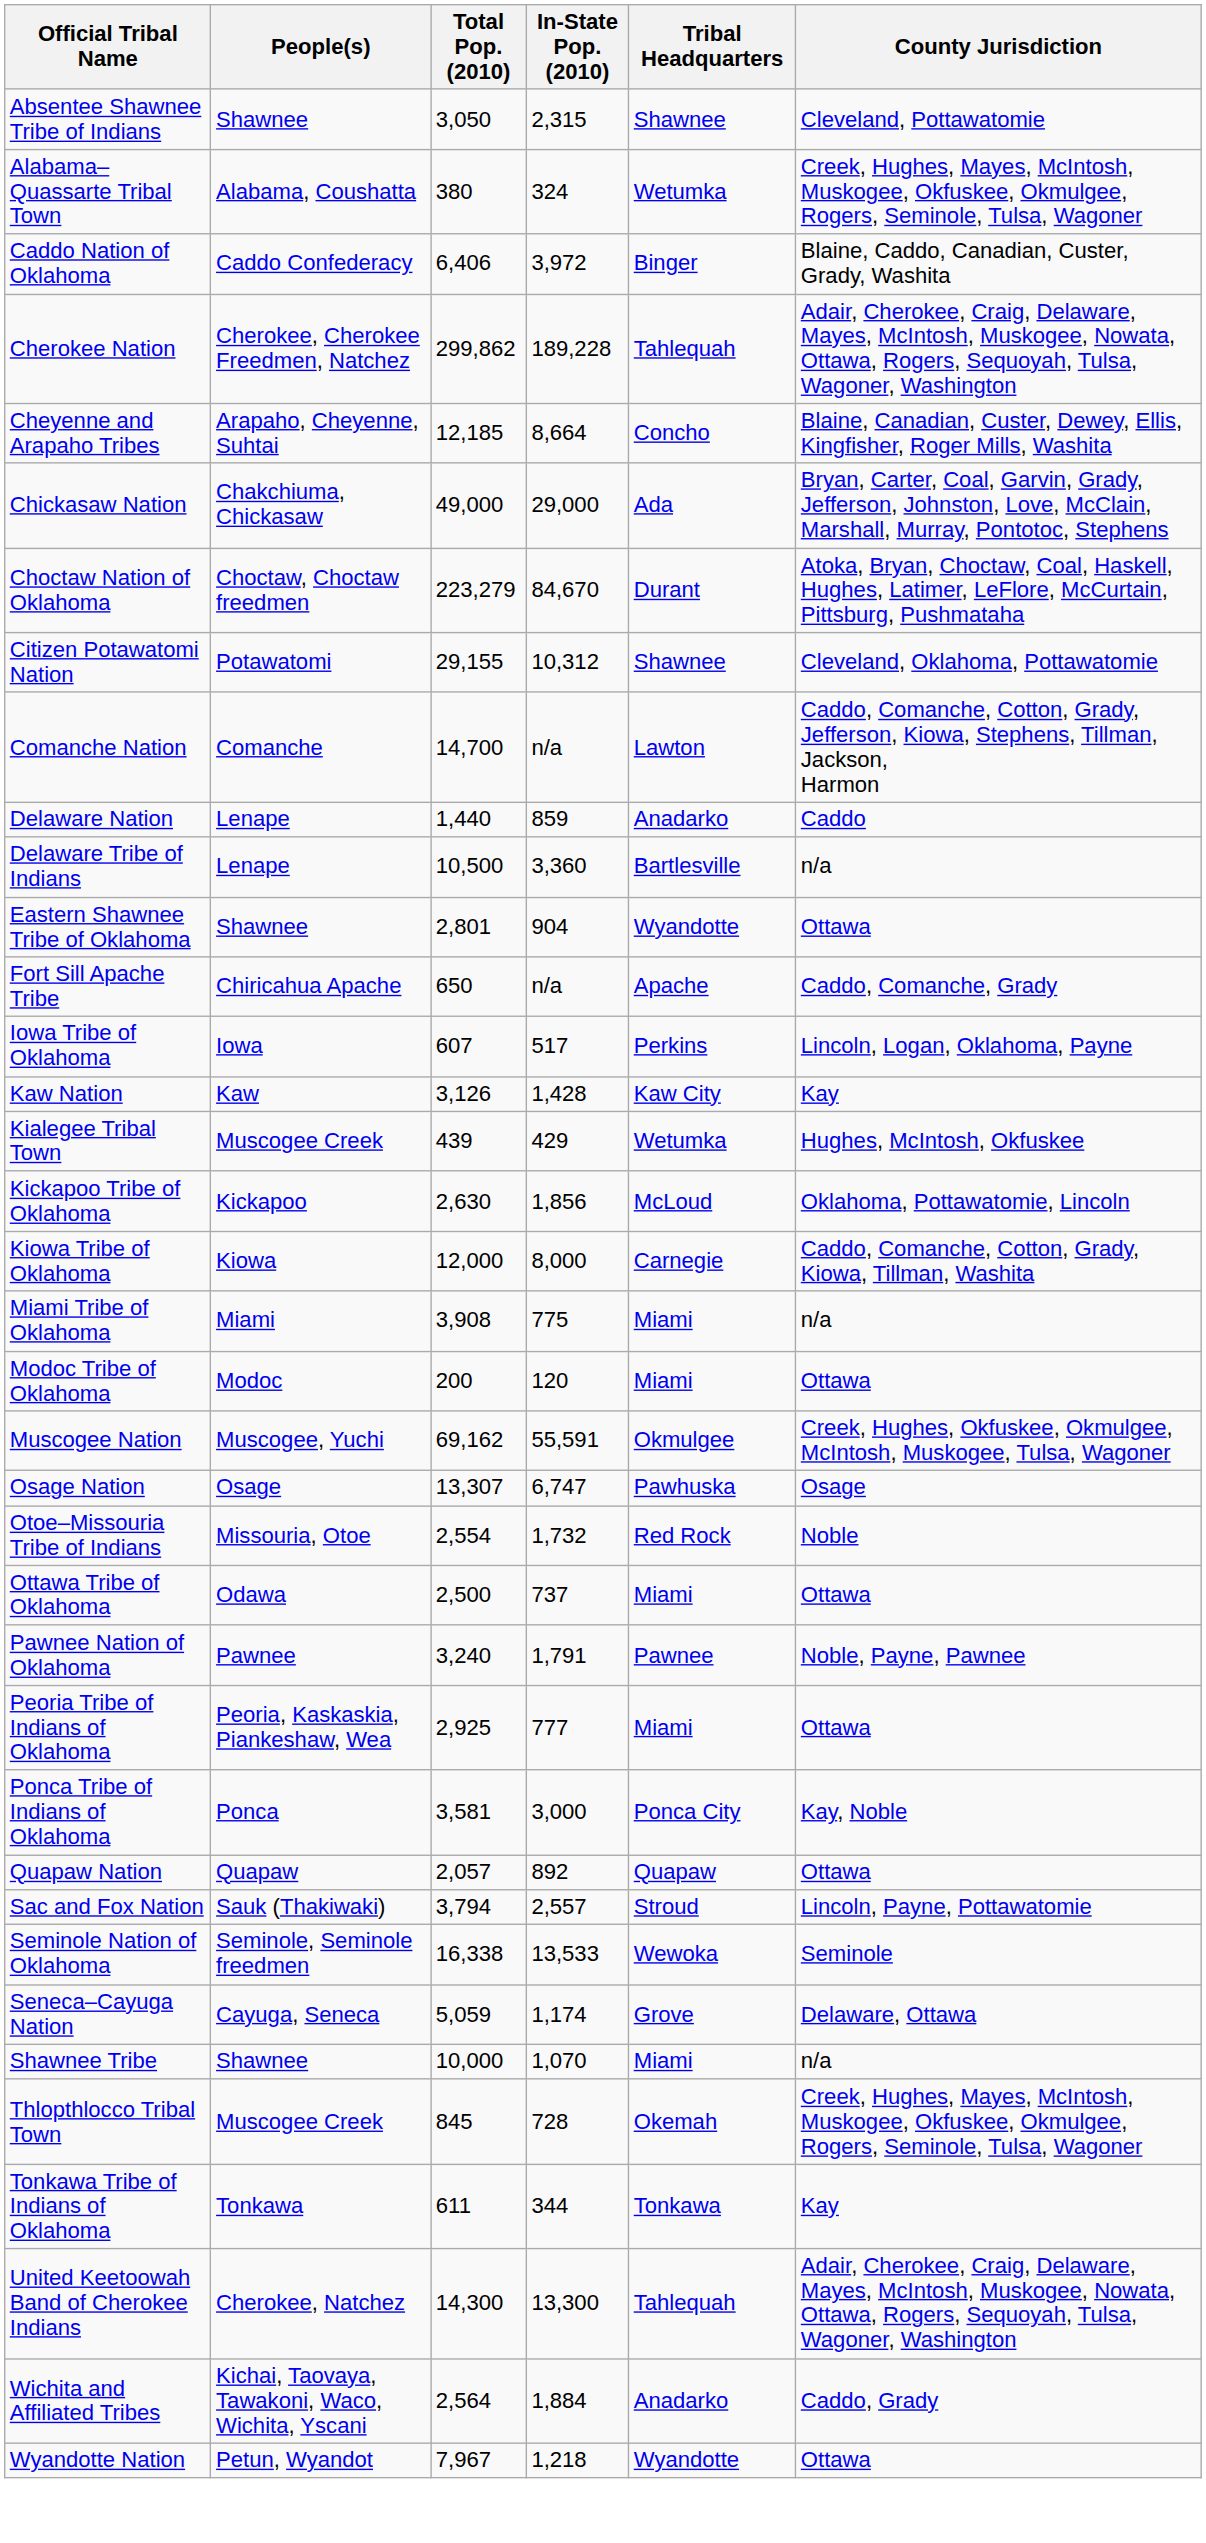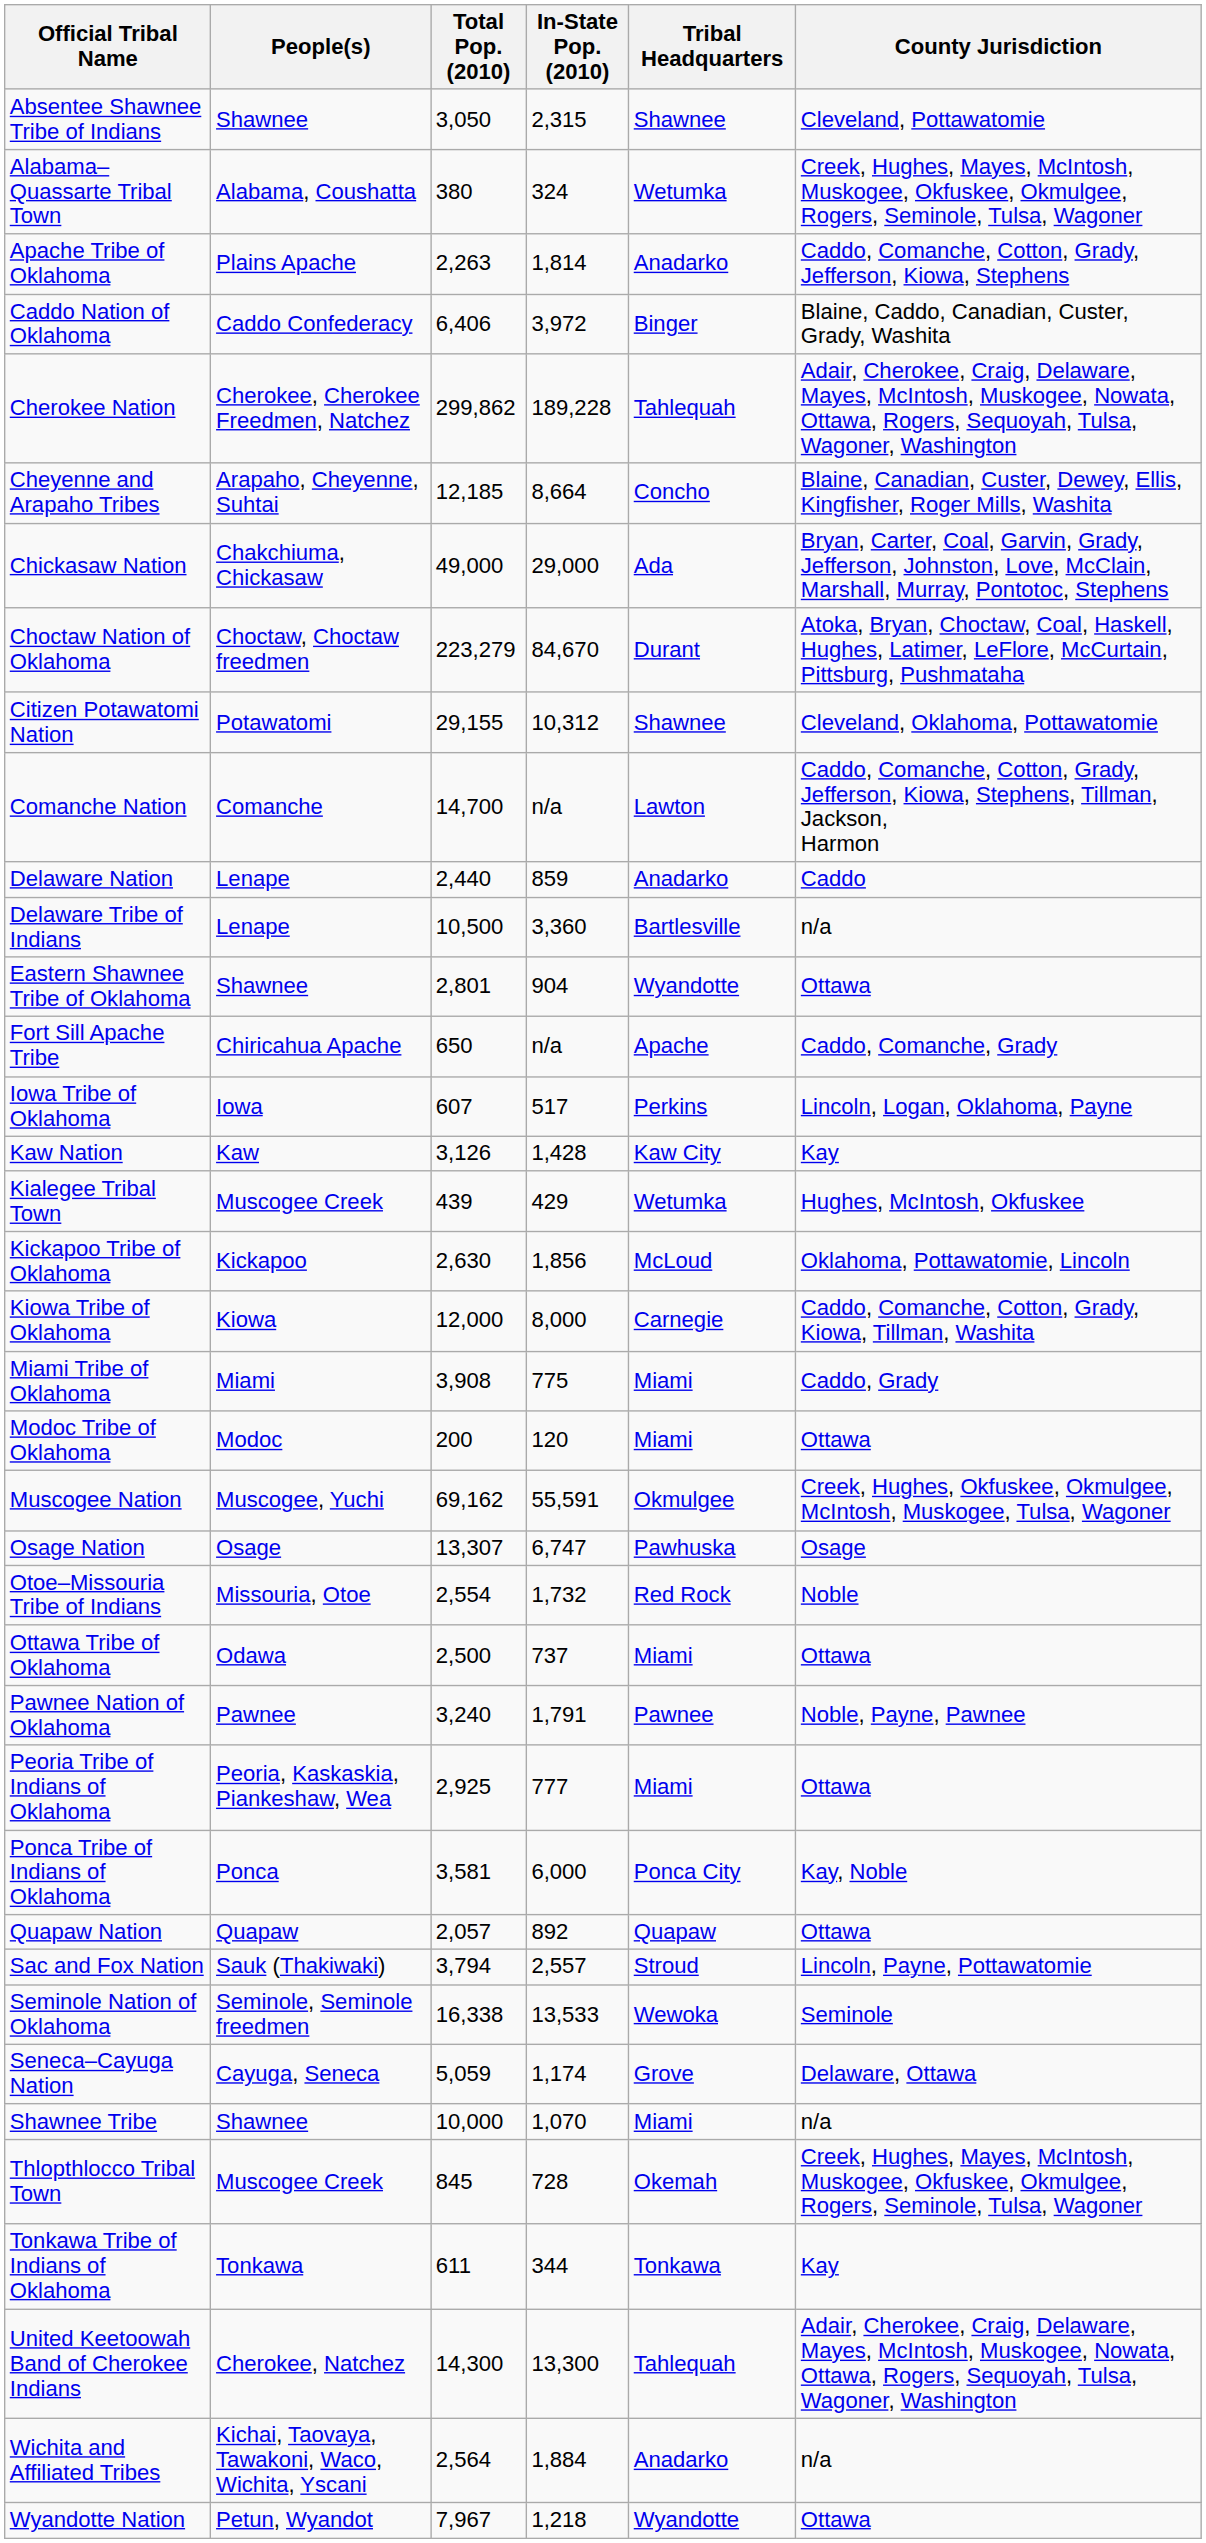 <table class="wikitable sortable">
 <tr>
 <th>Official Tribal Name</th>
 <th>People(s)</th>
 <th>Total Pop.<br>(2010) </th>
 <th>In-State Pop.<br>(2010) </th>
 <th>Tribal Headquarters</th>
 <th class="unsortable">County Jurisdiction</th>
 </tr>
 <tr>
 <td><a href='#'>Absentee Shawnee Tribe of Indians</a></td>
 <td><a href='#'>Shawnee</a></td>
 <td>3,050</td>
 <td>2,315</td>
 <td><a href='#'>Shawnee</a></td>
 <td><a href='#'>Cleveland</a>, <a href='#'>Pottawatomie</a></td>
 </tr>
 <tr>
 <td><a href='#'>Alabama–Quassarte Tribal Town</a></td>
 <td><a href='#'>Alabama</a>, <a href='#'>Coushatta</a></td>
 <td>380</td>
 <td>324</td>
 <td><a href='#'>Wetumka</a></td>
 <td><a href='#'>Creek</a>, <a href='#'>Hughes</a>, <a href='#'>Mayes</a>, <a href='#'>McIntosh</a>, <a href='#'>Muskogee</a>, <a href='#'>Okfuskee</a>, <a href='#'>Okmulgee</a>, <a href='#'>Rogers</a>, <a href='#'>Seminole</a>, <a href='#'>Tulsa</a>, <a href='#'>Wagoner</a></td>
+</tr>
+<tr>
+<td><a href='#'>Apache Tribe of Oklahoma</a></td>
+<td><a href='#'>Plains Apache</a></td>
+<td>2,263</td>
+<td>1,814</td>
+<td><a href='#'>Anadarko</a></td>
+<td><a href='#'>Caddo</a>, <a href='#'>Comanche</a>, <a href='#'>Cotton</a>, <a href='#'>Grady</a>, <a href='#'>Jefferson</a>, <a href='#'>Kiowa</a>, <a href='#'>Stephens</a></td>
 </tr>
 <tr>
 <td><a href='#'>Caddo Nation of Oklahoma</a></td>
 <td><a href='#'>Caddo Confederacy</a></td>
 <td>6,406</td>
 <td>3,972</td>
 <td><a href='#'>Binger</a></td>
 <td>Blaine, Caddo, Canadian, Custer, Grady, Washita</td>
 </tr>
 <tr>
 <td><a href='#'>Cherokee Nation</a></td>
 <td><a href='#'>Cherokee</a>, <a href='#'>Cherokee Freedmen</a>, <a href='#'>Natchez</a></td>
 <td>299,862</td>
 <td>189,228</td>
 <td><a href='#'>Tahlequah</a></td>
 <td><a href='#'>Adair</a>, <a href='#'>Cherokee</a>, <a href='#'>Craig</a>, <a href='#'>Delaware</a>, <a href='#'>Mayes</a>, <a href='#'>McIntosh</a>, <a href='#'>Muskogee</a>, <a href='#'>Nowata</a>, <a href='#'>Ottawa</a>, <a href='#'>Rogers</a>, <a href='#'>Sequoyah</a>, <a href='#'>Tulsa</a>, <a href='#'>Wagoner</a>, <a href='#'>Washington</a></td>
 </tr>
 <tr>
 <td><a href='#'>Cheyenne and Arapaho Tribes</a></td>
 <td><a href='#'>Arapaho</a>, <a href='#'>Cheyenne</a>, <a href='#'>Suhtai</a></td>
 <td>12,185</td>
 <td>8,664</td>
 <td><a href='#'>Concho</a></td>
 <td><a href='#'>Blaine</a>, <a href='#'>Canadian</a>, <a href='#'>Custer</a>, <a href='#'>Dewey</a>, <a href='#'>Ellis</a>, <a href='#'>Kingfisher</a>, <a href='#'>Roger Mills</a>, <a href='#'>Washita</a></td>
 </tr>
 <tr>
 <td><a href='#'>Chickasaw Nation</a></td>
 <td><a href='#'>Chakchiuma</a>, <a href='#'>Chickasaw</a></td>
 <td>49,000</td>
 <td>29,000</td>
 <td><a href='#'>Ada</a></td>
 <td><a href='#'>Bryan</a>, <a href='#'>Carter</a>, <a href='#'>Coal</a>, <a href='#'>Garvin</a>, <a href='#'>Grady</a>, <a href='#'>Jefferson</a>, <a href='#'>Johnston</a>, <a href='#'>Love</a>, <a href='#'>McClain</a>, <a href='#'>Marshall</a>, <a href='#'>Murray</a>, <a href='#'>Pontotoc</a>, <a href='#'>Stephens</a></td>
 </tr>
 <tr>
 <td><a href='#'>Choctaw Nation of Oklahoma</a></td>
 <td><a href='#'>Choctaw</a>, <a href='#'>Choctaw freedmen</a></td>
 <td>223,279</td>
 <td>84,670</td>
 <td><a href='#'>Durant</a></td>
 <td><a href='#'>Atoka</a>, <a href='#'>Bryan</a>, <a href='#'>Choctaw</a>, <a href='#'>Coal</a>, <a href='#'>Haskell</a>, <a href='#'>Hughes</a>, <a href='#'>Latimer</a>, <a href='#'>LeFlore</a>, <a href='#'>McCurtain</a>, <a href='#'>Pittsburg</a>, <a href='#'>Pushmataha</a></td>
 </tr>
 <tr>
 <td><a href='#'>Citizen Potawatomi Nation</a></td>
 <td><a href='#'>Potawatomi</a></td>
 <td>29,155</td>
 <td>10,312</td>
 <td><a href='#'>Shawnee</a></td>
 <td><a href='#'>Cleveland</a>, <a href='#'>Oklahoma</a>, <a href='#'>Pottawatomie</a></td>
 </tr>
 <tr>
 <td><a href='#'>Comanche Nation</a></td>
 <td><a href='#'>Comanche</a></td>
 <td>14,700</td>
 <td>n/a</td>
 <td><a href='#'>Lawton</a></td>
 <td><a href='#'>Caddo</a>, <a href='#'>Comanche</a>, <a href='#'>Cotton</a>, <a href='#'>Grady</a>, <a href='#'>Jefferson</a>, <a href='#'>Kiowa</a>, <a href='#'>Stephens</a>, <a href='#'>Tillman</a>, Jackson,<br>Harmon</td>
 </tr>
 <tr>
 <td><a href='#'>Delaware Nation</a></td>
 <td><a href='#'>Lenape</a></td>
-<td>1,440</td>
+<td>2,440</td>
 <td>859</td>
 <td><a href='#'>Anadarko</a></td>
 <td><a href='#'>Caddo</a></td>
 </tr>
 <tr>
 <td><a href='#'>Delaware Tribe of Indians</a></td>
 <td><a href='#'>Lenape</a></td>
 <td>10,500</td>
 <td>3,360</td>
 <td><a href='#'>Bartlesville</a></td>
 <td>n/a</td>
 </tr>
 <tr>
 <td><a href='#'>Eastern Shawnee Tribe of Oklahoma</a></td>
 <td><a href='#'>Shawnee</a></td>
 <td>2,801</td>
 <td>904</td>
 <td><a href='#'>Wyandotte</a></td>
 <td><a href='#'>Ottawa</a></td>
 </tr>
 <tr>
 <td><a href='#'>Fort Sill Apache Tribe</a></td>
 <td><a href='#'>Chiricahua Apache</a></td>
 <td>650</td>
 <td>n/a</td>
 <td><a href='#'>Apache</a></td>
 <td><a href='#'>Caddo</a>, <a href='#'>Comanche</a>, <a href='#'>Grady</a></td>
 </tr>
 <tr>
 <td><a href='#'>Iowa Tribe of Oklahoma</a></td>
 <td><a href='#'>Iowa</a></td>
 <td>607</td>
 <td>517</td>
 <td><a href='#'>Perkins</a></td>
 <td><a href='#'>Lincoln</a>, <a href='#'>Logan</a>, <a href='#'>Oklahoma</a>, <a href='#'>Payne</a></td>
 </tr>
 <tr>
 <td><a href='#'>Kaw Nation</a></td>
 <td><a href='#'>Kaw</a></td>
 <td>3,126</td>
 <td>1,428</td>
 <td><a href='#'>Kaw City</a></td>
 <td><a href='#'>Kay</a></td>
 </tr>
 <tr>
 <td><a href='#'>Kialegee Tribal Town</a></td>
 <td><a href='#'>Muscogee Creek</a></td>
 <td>439</td>
 <td>429</td>
 <td><a href='#'>Wetumka</a></td>
 <td><a href='#'>Hughes</a>, <a href='#'>McIntosh</a>, <a href='#'>Okfuskee</a></td>
 </tr>
 <tr>
 <td><a href='#'>Kickapoo Tribe of Oklahoma</a></td>
 <td><a href='#'>Kickapoo</a></td>
 <td>2,630</td>
 <td>1,856</td>
 <td><a href='#'>McLoud</a></td>
 <td><a href='#'>Oklahoma</a>, <a href='#'>Pottawatomie</a>, <a href='#'>Lincoln</a></td>
 </tr>
 <tr>
 <td><a href='#'>Kiowa Tribe of Oklahoma</a></td>
 <td><a href='#'>Kiowa</a></td>
 <td>12,000</td>
 <td>8,000</td>
 <td><a href='#'>Carnegie</a></td>
 <td><a href='#'>Caddo</a>, <a href='#'>Comanche</a>, <a href='#'>Cotton</a>, <a href='#'>Grady</a>, <a href='#'>Kiowa</a>, <a href='#'>Tillman</a>, <a href='#'>Washita</a></td>
 </tr>
 <tr>
 <td><a href='#'>Miami Tribe of Oklahoma</a></td>
 <td><a href='#'>Miami</a></td>
 <td>3,908</td>
 <td>775</td>
 <td><a href='#'>Miami</a></td>
-<td>n/a</td>
+<td><a href='#'>Caddo</a>, <a href='#'>Grady</a></td>
 </tr>
 <tr>
 <td><a href='#'>Modoc Tribe of Oklahoma</a></td>
 <td><a href='#'>Modoc</a></td>
 <td>200</td>
 <td>120</td>
 <td><a href='#'>Miami</a></td>
 <td><a href='#'>Ottawa</a></td>
 </tr>
 <tr>
 <td><a href='#'>Muscogee Nation</a></td>
 <td><a href='#'>Muscogee</a>, <a href='#'>Yuchi</a></td>
 <td>69,162</td>
 <td>55,591</td>
 <td><a href='#'>Okmulgee</a></td>
 <td><a href='#'>Creek</a>, <a href='#'>Hughes</a>, <a href='#'>Okfuskee</a>, <a href='#'>Okmulgee</a>, <a href='#'>McIntosh</a>, <a href='#'>Muskogee</a>, <a href='#'>Tulsa</a>, <a href='#'>Wagoner</a></td>
 </tr>
 <tr>
 <td><a href='#'>Osage Nation</a></td>
 <td><a href='#'>Osage</a></td>
 <td>13,307</td>
 <td>6,747</td>
 <td><a href='#'>Pawhuska</a></td>
 <td><a href='#'>Osage</a></td>
 </tr>
 <tr>
 <td><a href='#'>Otoe–Missouria Tribe of Indians</a></td>
 <td><a href='#'>Missouria</a>, <a href='#'>Otoe</a></td>
 <td>2,554</td>
 <td>1,732</td>
 <td><a href='#'>Red Rock</a></td>
 <td><a href='#'>Noble</a></td>
 </tr>
 <tr>
 <td><a href='#'>Ottawa Tribe of Oklahoma</a></td>
 <td><a href='#'>Odawa</a></td>
 <td>2,500</td>
 <td>737</td>
 <td><a href='#'>Miami</a></td>
 <td><a href='#'>Ottawa</a></td>
 </tr>
 <tr>
 <td><a href='#'>Pawnee Nation of Oklahoma</a></td>
 <td><a href='#'>Pawnee</a></td>
 <td>3,240</td>
 <td>1,791</td>
 <td><a href='#'>Pawnee</a></td>
 <td><a href='#'>Noble</a>, <a href='#'>Payne</a>, <a href='#'>Pawnee</a></td>
 </tr>
 <tr>
 <td><a href='#'>Peoria Tribe of Indians of Oklahoma</a></td>
 <td><a href='#'>Peoria</a>, <a href='#'>Kaskaskia</a>, <a href='#'>Piankeshaw</a>, <a href='#'>Wea</a></td>
 <td>2,925</td>
 <td>777</td>
 <td><a href='#'>Miami</a></td>
 <td><a href='#'>Ottawa</a></td>
 </tr>
 <tr>
 <td><a href='#'>Ponca Tribe of Indians of Oklahoma</a></td>
 <td><a href='#'>Ponca</a></td>
 <td>3,581</td>
-<td>3,000</td>
+<td>6,000</td>
 <td><a href='#'>Ponca City</a></td>
 <td><a href='#'>Kay</a>, <a href='#'>Noble</a></td>
 </tr>
 <tr>
 <td><a href='#'>Quapaw Nation</a></td>
 <td><a href='#'>Quapaw</a></td>
 <td>2,057</td>
 <td>892</td>
 <td><a href='#'>Quapaw</a></td>
 <td><a href='#'>Ottawa</a></td>
 </tr>
 <tr>
 <td><a href='#'>Sac and Fox Nation</a></td>
 <td><a href='#'>Sauk</a> (<a href='#'>Thakiwaki</a>)</td>
 <td>3,794</td>
 <td>2,557</td>
 <td><a href='#'>Stroud</a></td>
 <td><a href='#'>Lincoln</a>, <a href='#'>Payne</a>, <a href='#'>Pottawatomie</a></td>
 </tr>
 <tr>
 <td><a href='#'>Seminole Nation of Oklahoma</a></td>
 <td><a href='#'>Seminole</a>, <a href='#'>Seminole freedmen</a></td>
 <td>16,338</td>
 <td>13,533</td>
 <td><a href='#'>Wewoka</a></td>
 <td><a href='#'>Seminole</a></td>
 </tr>
 <tr>
 <td><a href='#'>Seneca–Cayuga Nation</a></td>
 <td><a href='#'>Cayuga</a>, <a href='#'>Seneca</a></td>
 <td>5,059</td>
 <td>1,174</td>
 <td><a href='#'>Grove</a></td>
 <td><a href='#'>Delaware</a>, <a href='#'>Ottawa</a></td>
 </tr>
 <tr>
 <td><a href='#'>Shawnee Tribe</a></td>
 <td><a href='#'>Shawnee</a></td>
 <td>10,000</td>
 <td>1,070</td>
 <td><a href='#'>Miami</a></td>
 <td>n/a</td>
 </tr>
 <tr>
 <td><a href='#'>Thlopthlocco Tribal Town</a></td>
 <td><a href='#'>Muscogee Creek</a></td>
 <td>845</td>
 <td>728</td>
 <td><a href='#'>Okemah</a></td>
 <td><a href='#'>Creek</a>, <a href='#'>Hughes</a>, <a href='#'>Mayes</a>, <a href='#'>McIntosh</a>, <a href='#'>Muskogee</a>, <a href='#'>Okfuskee</a>, <a href='#'>Okmulgee</a>, <a href='#'>Rogers</a>, <a href='#'>Seminole</a>, <a href='#'>Tulsa</a>, <a href='#'>Wagoner</a></td>
 </tr>
 <tr>
 <td><a href='#'>Tonkawa Tribe of Indians of Oklahoma</a></td>
 <td><a href='#'>Tonkawa</a></td>
 <td>611</td>
 <td>344</td>
 <td><a href='#'>Tonkawa</a></td>
 <td><a href='#'>Kay</a></td>
 </tr>
 <tr>
 <td><a href='#'>United Keetoowah Band of Cherokee Indians</a></td>
 <td><a href='#'>Cherokee</a>, <a href='#'>Natchez</a></td>
 <td>14,300</td>
 <td>13,300</td>
 <td><a href='#'>Tahlequah</a></td>
 <td><a href='#'>Adair</a>, <a href='#'>Cherokee</a>, <a href='#'>Craig</a>, <a href='#'>Delaware</a>, <a href='#'>Mayes</a>, <a href='#'>McIntosh</a>, <a href='#'>Muskogee</a>, <a href='#'>Nowata</a>, <a href='#'>Ottawa</a>, <a href='#'>Rogers</a>, <a href='#'>Sequoyah</a>, <a href='#'>Tulsa</a>, <a href='#'>Wagoner</a>, <a href='#'>Washington</a></td>
 </tr>
 <tr>
 <td><a href='#'>Wichita and Affiliated Tribes</a></td>
 <td><a href='#'>Kichai</a>, <a href='#'>Taovaya</a>, <a href='#'>Tawakoni</a>, <a href='#'>Waco</a>, <a href='#'>Wichita</a>, <a href='#'>Yscani</a></td>
 <td>2,564</td>
 <td>1,884</td>
 <td><a href='#'>Anadarko</a></td>
-<td><a href='#'>Caddo</a>, <a href='#'>Grady</a></td>
+<td>n/a</td>
 </tr>
 <tr>
 <td><a href='#'>Wyandotte Nation</a></td>
 <td><a href='#'>Petun</a>, <a href='#'>Wyandot</a></td>
 <td>7,967</td>
 <td>1,218</td>
 <td><a href='#'>Wyandotte</a></td>
 <td><a href='#'>Ottawa</a></td>
 </tr>
 </table>
